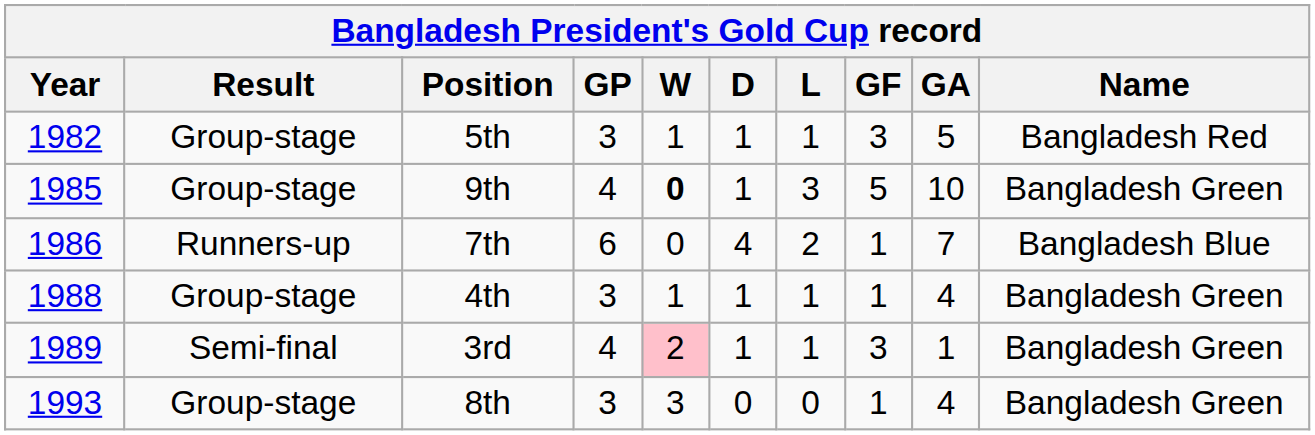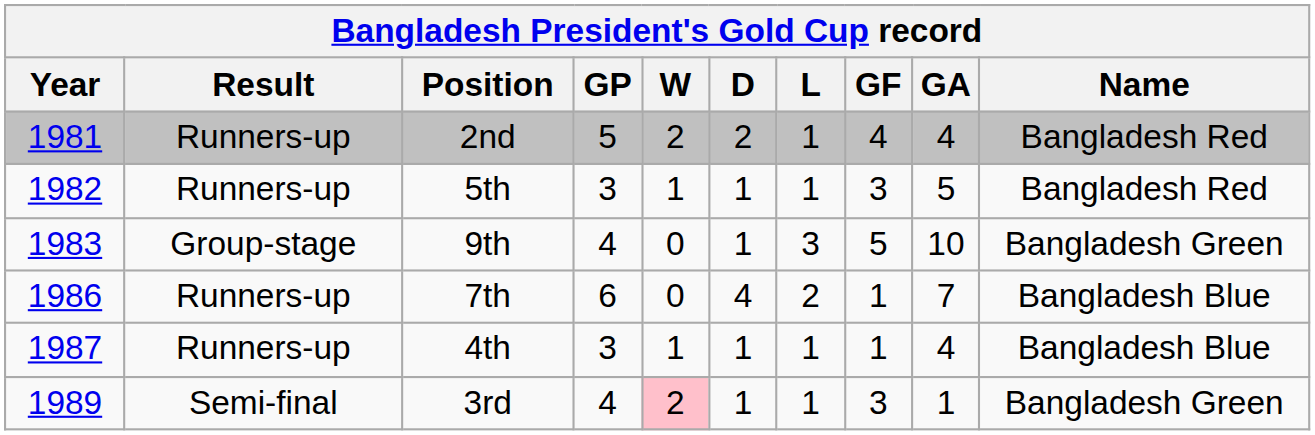 <table class="wikitable" style="text-align: center;">
 <tr>
 <th colspan=10><a href='#'>Bangladesh President's Gold Cup</a> record</th>
 </tr>
 <tr>
 <th width="50">Year</th>
 <th width="125">Result</th>
 <th width="75">Position</th>
 <th width="25">GP</th>
 <th width="25">W</th>
 <th width="25">D</th>
 <th width="25">L</th>
 <th width="25">GF</th>
 <th width="25">GA</th>
 <th width="150">Name</th>
 </tr>
+<tr bgcolor="silver">
+<td><a href='#'>1981</a></td>
+<td>Runners-up</td>
+<td>2nd</td>
+<td>5</td>
+<td>2</td>
+<td>2</td>
+<td>1</td>
+<td>4</td>
+<td>4</td>
+<td>Bangladesh Red</td>
+</tr>
 <tr>
 <td><a href='#'>1982</a></td>
-<td>Group-stage</td>
+<td>Runners-up</td>
 <td>5th</td>
 <td>3</td>
 <td>1</td>
 <td>1</td>
 <td>1</td>
 <td>3</td>
 <td>5</td>
 <td>Bangladesh Red</td>
 </tr>
 <tr>
-<td><a href='#'>1985</a></td>
+<td><a href='#'>1983</a></td>
 <td>Group-stage</td>
 <td>9th</td>
 <td>4</td>
-<td><strong>0</strong></td>
+<td>0</td>
 <td>1</td>
 <td>3</td>
 <td>5</td>
 <td>10</td>
 <td>Bangladesh Green</td>
 </tr>
 <tr>
 <td><a href='#'>1986</a></td>
 <td>Runners-up</td>
 <td>7th</td>
 <td>6</td>
 <td>0</td>
 <td>4</td>
 <td>2</td>
 <td>1</td>
 <td>7</td>
 <td>Bangladesh Blue</td>
 </tr>
 <tr>
-<td><a href='#'>1988</a></td>
-<td>Group-stage</td>
+<td><a href='#'>1987</a></td>
+<td>Runners-up</td>
 <td>4th</td>
 <td>3</td>
 <td>1</td>
 <td>1</td>
 <td>1</td>
 <td>1</td>
 <td>4</td>
-<td>Bangladesh Green</td>
+<td>Bangladesh Blue</td>
 </tr>
 <tr>
 <td><a href='#'>1989</a></td>
 <td>Semi-final</td>
 <td>3rd</td>
 <td>4</td>
 <td style="background: pink;">2</td>
 <td>1</td>
 <td>1</td>
 <td>3</td>
 <td>1</td>
 <td>Bangladesh Green</td>
 </tr>
-<tr>
-<td><a href='#'>1993</a></td>
-<td>Group-stage</td>
-<td>8th</td>
-<td>3</td>
-<td>3</td>
-<td>0</td>
-<td>0</td>
-<td>1</td>
-<td>4</td>
-<td>Bangladesh Green</td>
-</tr>
 </table>
